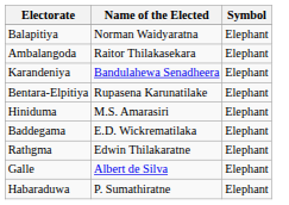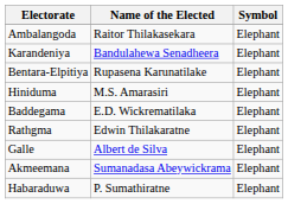 <table class="wikitable" border="1">
 <tr>
 <th>Electorate</th>
 <th>Name of the Elected</th>
 <th>Symbol</th>
 </tr>
 <tr>
-</tr>
-<tr>
-<td>Balapitiya</td>
-<td>Norman Waidyaratna</td>
-<td>Elephant</td>
 </tr>
 <tr>
 <td>Ambalangoda</td>
 <td>Raitor Thilakasekara</td>
 <td>Elephant</td>
 </tr>
 <tr>
 <td>Karandeniya</td>
 <td><a href='#'>Bandulahewa Senadheera</a></td>
 <td>Elephant</td>
 </tr>
 <tr>
 <td>Bentara-Elpitiya</td>
 <td>Rupasena Karunatilake</td>
 <td>Elephant</td>
 </tr>
 <tr>
 <td>Hiniduma</td>
 <td>M.S. Amarasiri</td>
 <td>Elephant</td>
 </tr>
 <tr>
 <td>Baddegama</td>
 <td>E.D. Wickrematilaka</td>
 <td>Elephant</td>
 </tr>
 <tr>
 <td>Rathgma</td>
 <td>Edwin Thilakaratne</td>
 <td>Elephant</td>
 </tr>
 <tr>
 <td>Galle</td>
 <td><a href='#'>Albert de Silva</a></td>
 <td>Elephant</td>
 </tr>
 <tr>
+<td>Akmeemana</td>
+<td><a href='#'>Sumanadasa Abeywickrama</a></td>
+<td>Elephant</td>
+</tr>
+<tr>
 <td>Habaraduwa</td>
 <td>P. Sumathiratne</td>
 <td>Elephant</td>
 </tr>
 </table>
